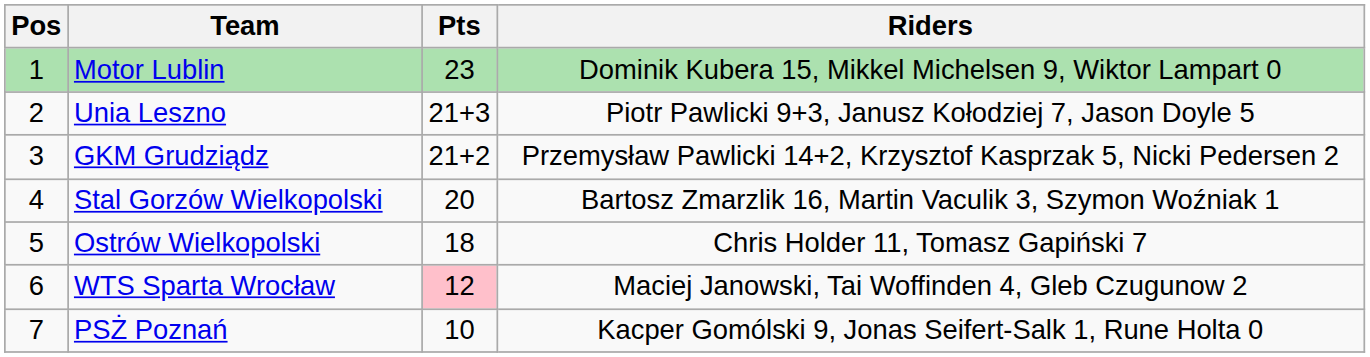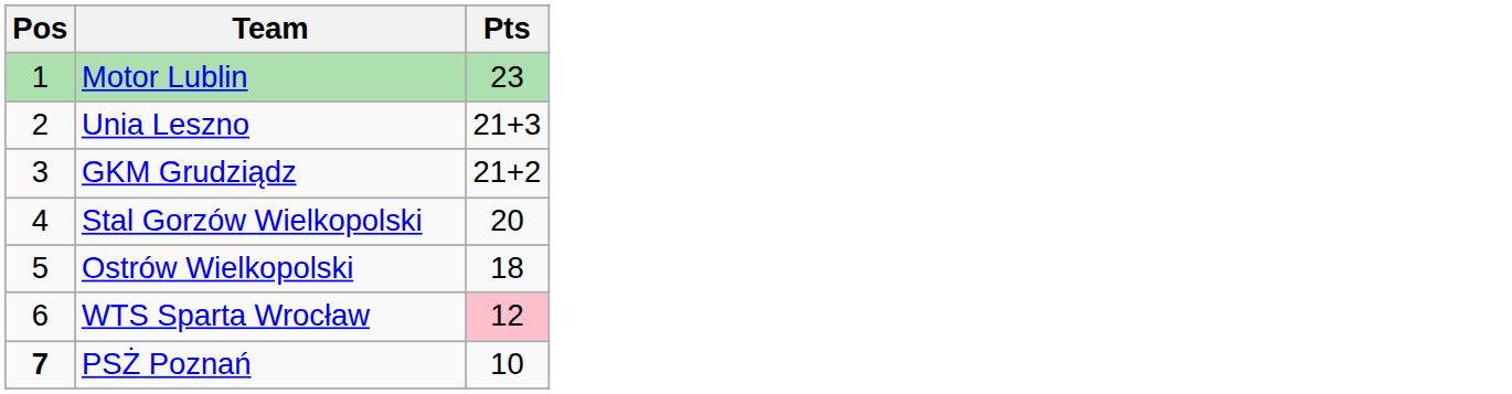 <table class="wikitable" style="font-size: 100%">
 <tr>
 <th width=20>Pos</th>
 <th width=200>Team</th>
 <th width=20>Pts</th>
-<th width=500>Riders</th>
 </tr>
 <tr align=center style="background:#ACE1AF;">
 <td>1</td>
 <td align="left"><a href='#'>Motor Lublin</a></td>
 <td>23</td>
-<td>Dominik Kubera 15, Mikkel Michelsen 9, Wiktor Lampart 0</td>
 </tr>
 <tr align=center>
 <td>2</td>
 <td align="left"><a href='#'>Unia Leszno</a></td>
 <td>21+3</td>
-<td>Piotr Pawlicki 9+3, Janusz Kołodziej 7, Jason Doyle 5</td>
 </tr>
 <tr align=center>
 <td>3</td>
 <td align="left"><a href='#'>GKM Grudziądz</a></td>
 <td>21+2</td>
-<td>Przemysław Pawlicki 14+2, Krzysztof Kasprzak 5,  Nicki Pedersen 2</td>
 </tr>
 <tr align=center>
 <td>4</td>
 <td align="left"><a href='#'>Stal Gorzów Wielkopolski</a></td>
 <td>20</td>
-<td>Bartosz Zmarzlik 16, Martin Vaculik 3, Szymon Woźniak 1</td>
 </tr>
 <tr align=center>
 <td>5</td>
 <td align="left"><a href='#'>Ostrów Wielkopolski</a></td>
 <td>18</td>
-<td>Chris Holder 11,  Tomasz Gapiński 7</td>
 </tr>
 <tr align=center>
 <td>6</td>
 <td align="left"><a href='#'>WTS Sparta Wrocław</a></td>
 <td style="background: pink;">12</td>
-<td>Maciej Janowski, Tai Woffinden 4, Gleb Czugunow 2</td>
 </tr>
 <tr align=center>
-<td>7</td>
+<td><strong>7</strong></td>
 <td align="left"><a href='#'>PSŻ Poznań</a></td>
 <td>10</td>
-<td>Kacper Gomólski 9, Jonas Seifert-Salk 1, Rune Holta 0</td>
 </tr>
 </table>
